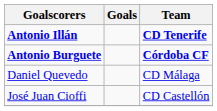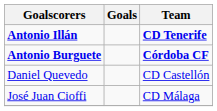 <table class="wikitable sortable" style="font-size:95%;">
 <tr>
 <th>Goalscorers</th>
 <th>Goals</th>
 <th>Team</th>
 </tr>
 <tr>
 <td> <strong><a href='#'>Antonio Illán</a> </strong></td>
 <td></td>
 <td><strong><a href='#'>CD Tenerife</a></strong></td>
 </tr>
 <tr>
 <td> <strong><a href='#'>Antonio Burguete</a></strong></td>
 <td></td>
 <td><strong><a href='#'>Córdoba CF</a></strong></td>
 </tr>
 <tr>
 <td> <a href='#'>Daniel Quevedo</a></td>
 <td></td>
-<td><a href='#'>CD Málaga</a></td>
+<td><a href='#'>CD Castellón</a></td>
 </tr>
 <tr>
 <td> <a href='#'>José Juan Cioffi</a></td>
 <td></td>
-<td><a href='#'>CD Castellón</a></td>
+<td><a href='#'>CD Málaga</a></td>
 </tr>
 <tr>
 </tr>
 </table>
